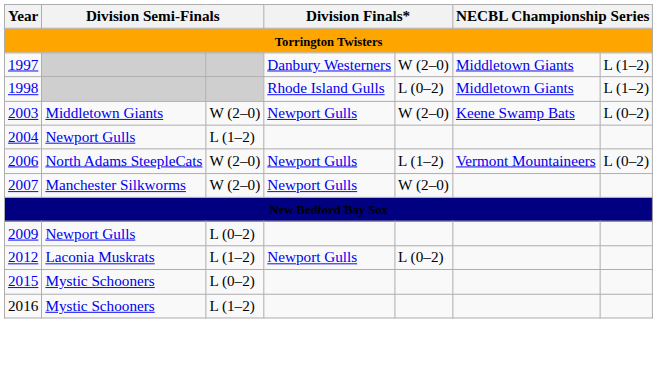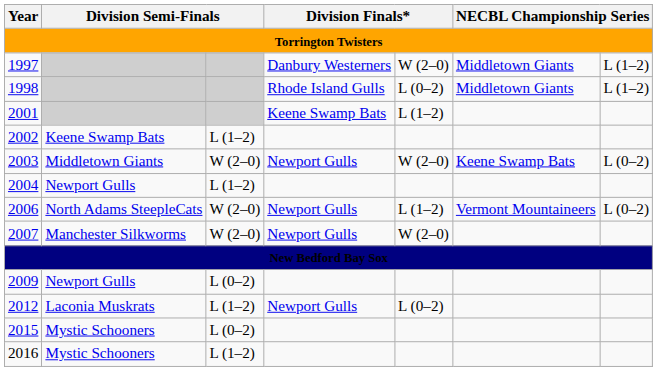 <table class="wikitable">
 <tr>
 <th>Year</th>
 <th colspan=2>Division Semi-Finals</th>
 <th colspan=2>Division Finals*</th>
 <th colspan=2>NECBL Championship Series</th>
 </tr>
 <tr>
 <th style="background-color:orange" colspan="7"><span><small>Torrington Twisters</small></span></th>
 </tr>
 <tr>
 <td><a href='#'>1997</a></td>
 <th style="background-color:#cfcfcf;"></th>
 <th style="background-color:#cfcfcf;"></th>
 <td><a href='#'>Danbury Westerners</a></td>
 <td>W (2–0)</td>
 <td><a href='#'>Middletown Giants</a></td>
 <td>L (1–2)</td>
 </tr>
 <tr>
 <td><a href='#'>1998</a></td>
 <th style="background-color:#cfcfcf;"></th>
 <th style="background-color:#cfcfcf;"></th>
 <td><a href='#'>Rhode Island Gulls</a></td>
 <td>L (0–2)</td>
 <td><a href='#'>Middletown Giants</a></td>
 <td>L (1–2)</td>
+</tr>
+<tr>
+<td><a href='#'>2001</a></td>
+<th style="background-color:#cfcfcf;"></th>
+<th style="background-color:#cfcfcf;"></th>
+<td><a href='#'>Keene Swamp Bats</a></td>
+<td>L (1–2)</td>
+<td></td>
+<td></td>
+</tr>
+<tr>
+<td><a href='#'>2002</a></td>
+<td><a href='#'>Keene Swamp Bats</a></td>
+<td>L (1–2)</td>
+<td></td>
+<td></td>
+<td></td>
+<td></td>
 </tr>
 <tr>
 <td><a href='#'>2003</a></td>
 <td><a href='#'>Middletown Giants</a></td>
 <td>W (2–0)</td>
 <td><a href='#'>Newport Gulls</a></td>
 <td>W (2–0)</td>
 <td><a href='#'>Keene Swamp Bats</a></td>
 <td>L (0–2)</td>
 </tr>
 <tr>
 <td><a href='#'>2004</a></td>
 <td><a href='#'>Newport Gulls</a></td>
 <td>L (1–2)</td>
 <td></td>
 <td></td>
 <td></td>
 <td></td>
 </tr>
 <tr>
 <td><a href='#'>2006</a></td>
 <td><a href='#'>North Adams SteepleCats</a></td>
 <td>W (2–0)</td>
 <td><a href='#'>Newport Gulls</a></td>
 <td>L (1–2)</td>
 <td><a href='#'>Vermont Mountaineers</a></td>
 <td>L (0–2)</td>
 </tr>
 <tr>
 <td><a href='#'>2007</a></td>
 <td><a href='#'>Manchester Silkworms</a></td>
 <td>W (2–0)</td>
 <td><a href='#'>Newport Gulls</a></td>
 <td>W (2–0)</td>
 <td></td>
 <td></td>
 </tr>
 <tr>
 <th style="background-color:navy" colspan="7"><span><small>New Bedford Bay Sox</small></span></th>
 </tr>
 <tr>
 <td><a href='#'>2009</a></td>
 <td><a href='#'>Newport Gulls</a></td>
 <td>L (0–2)</td>
 <td></td>
 <td></td>
 <td></td>
 <td></td>
 </tr>
 <tr>
 <td><a href='#'>2012</a></td>
 <td><a href='#'>Laconia Muskrats</a></td>
 <td>L (1–2)</td>
 <td><a href='#'>Newport Gulls</a></td>
 <td>L (0–2)</td>
 <td></td>
 <td></td>
 </tr>
 <tr>
 <td><a href='#'>2015</a></td>
 <td><a href='#'>Mystic Schooners</a></td>
 <td>L (0–2)</td>
 <td></td>
 <td></td>
 <td></td>
 <td></td>
 </tr>
 <tr>
 <td>2016</td>
 <td><a href='#'>Mystic Schooners</a></td>
 <td>L (1–2)</td>
 <td></td>
 <td></td>
 <td></td>
 <td></td>
 </tr>
 </table>
